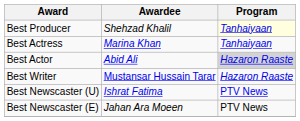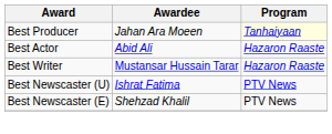 <table class="wikitable">
 <tr>
 <th>Award</th>
 <th>Awardee</th>
 <th>Program</th>
 </tr>
 <tr>
 <td>Best Producer</td>
-<td><em>Shehzad Khalil</em></td>
+<td><em>Jahan Ara Moeen</em></td>
 <td style="background: lightyellow;"><em><a href='#'>Tanhaiyaan</a></em></td>
-</tr>
-<tr>
-<td>Best Actress</td>
-<td><em><a href='#'>Marina Khan</a></em></td>
-<td><em><a href='#'>Tanhaiyaan</a></em></td>
 </tr>
 <tr>
 <td>Best Actor</td>
 <td><em><a href='#'>Abid Ali</a></em></td>
-<td style="background: lightgrey;"><em><a href='#'>Hazaron Raaste</a></em></td>
+<td><em><a href='#'>Hazaron Raaste</a></em></td>
 </tr>
 <tr>
 <td>Best Writer</td>
 <td><a href='#'>Mustansar Hussain Tarar</a></td>
 <td><em><a href='#'>Hazaron Raaste</a></em></td>
 </tr>
 <tr>
 <td>Best Newscaster (U)</td>
 <td><em><a href='#'>Ishrat Fatima</a></em></td>
 <td><a href='#'>PTV News</a></td>
 </tr>
 <tr>
 <td>Best Newscaster (E)</td>
-<td><em>Jahan Ara Moeen</em></td>
+<td><em>Shehzad Khalil</em></td>
 <td>PTV News</td>
 </tr>
 <tr>
 </tr>
 </table>
